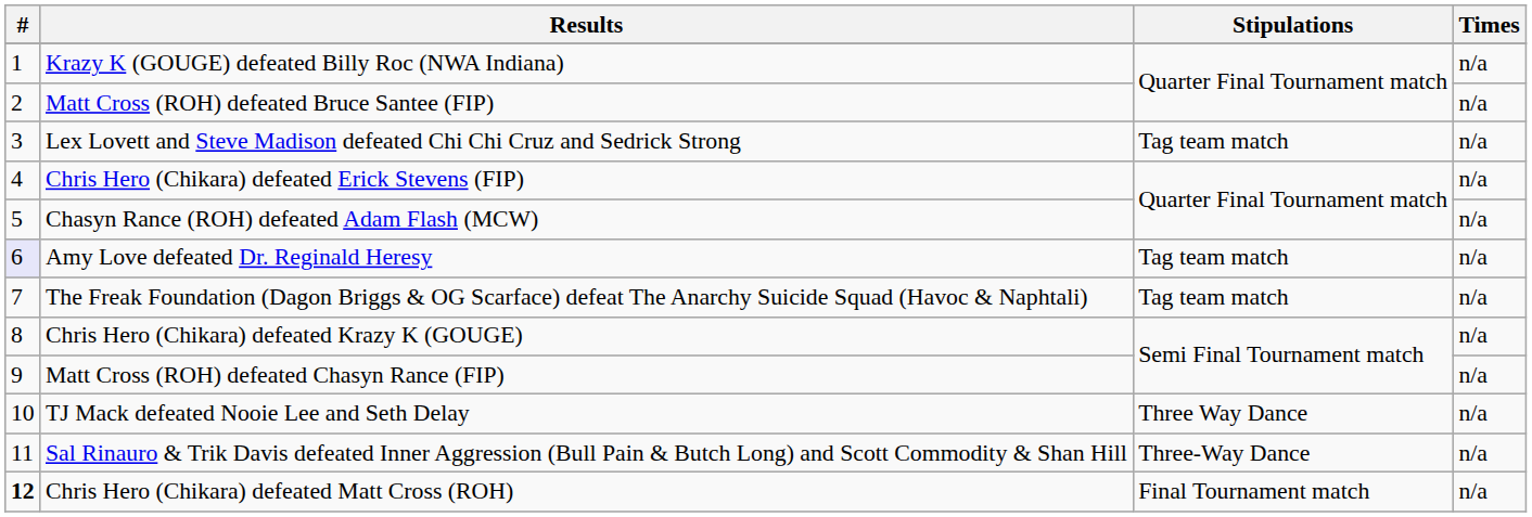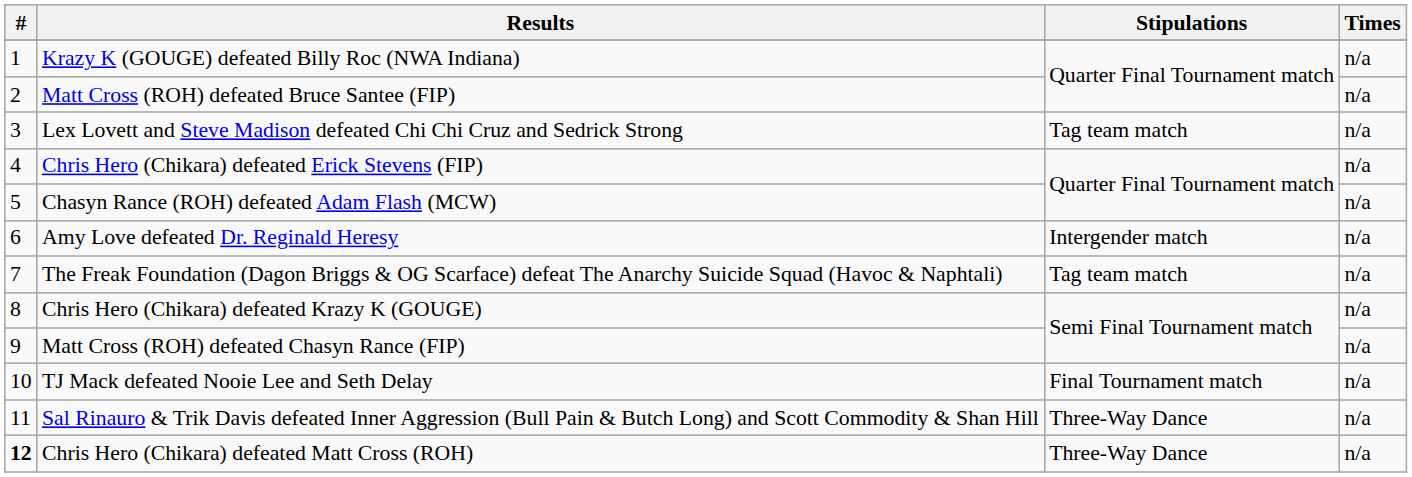 <table style="font-size: 85%" class="wikitable sortable">
 <tr>
 <th><strong>#</strong></th>
 <th><strong>Results</strong></th>
 <th><strong>Stipulations</strong></th>
 <th><strong>Times</strong></th>
 </tr>
 <tr>
 </tr>
 <tr>
 <td>1</td>
 <td><a href='#'>Krazy K</a> (GOUGE) defeated Billy Roc (NWA Indiana)</td>
 <td rowspan="2">Quarter Final Tournament match</td>
 <td>n/a</td>
 </tr>
 <tr>
 <td>2</td>
 <td><a href='#'>Matt Cross</a> (ROH) defeated Bruce Santee (FIP)</td>
 <td>n/a</td>
 </tr>
 <tr>
 <td>3</td>
 <td>Lex Lovett and <a href='#'>Steve Madison</a> defeated Chi Chi Cruz and Sedrick Strong</td>
 <td>Tag team match</td>
 <td>n/a</td>
 </tr>
 <tr>
 <td>4</td>
 <td><a href='#'>Chris Hero</a> (Chikara) defeated <a href='#'>Erick Stevens</a> (FIP)</td>
 <td rowspan="2">Quarter Final Tournament match</td>
 <td>n/a</td>
 </tr>
 <tr>
 <td>5</td>
 <td>Chasyn Rance (ROH) defeated <a href='#'>Adam Flash</a> (MCW)</td>
 <td>n/a</td>
 </tr>
 <tr>
-<td style="background: lavender;">6</td>
+<td>6</td>
 <td>Amy Love defeated <a href='#'>Dr. Reginald Heresy</a></td>
-<td>Tag team match</td>
+<td>Intergender match</td>
 <td>n/a</td>
 </tr>
 <tr>
 <td>7</td>
 <td>The Freak Foundation (Dagon Briggs & OG Scarface) defeat The Anarchy Suicide Squad (Havoc & Naphtali)</td>
 <td>Tag team match</td>
 <td>n/a</td>
 </tr>
 <tr>
 <td>8</td>
 <td>Chris Hero (Chikara) defeated Krazy K (GOUGE)</td>
 <td rowspan="2">Semi Final Tournament match</td>
 <td>n/a</td>
 </tr>
 <tr>
 <td>9</td>
 <td>Matt Cross (ROH) defeated Chasyn Rance (FIP)</td>
 <td>n/a</td>
 </tr>
 <tr>
 <td>10</td>
 <td>TJ Mack defeated Nooie Lee and Seth Delay</td>
-<td>Three Way Dance</td>
+<td>Final Tournament match</td>
 <td>n/a</td>
 </tr>
 <tr>
 <td>11</td>
 <td><a href='#'>Sal Rinauro</a> & Trik Davis defeated Inner Aggression (Bull Pain & Butch Long) and Scott Commodity & Shan Hill</td>
 <td>Three-Way Dance</td>
 <td>n/a</td>
 </tr>
 <tr>
 <td><strong>12</strong></td>
 <td>Chris Hero (Chikara) defeated Matt Cross (ROH)</td>
-<td>Final Tournament match</td>
+<td>Three-Way Dance</td>
 <td>n/a</td>
 </tr>
 </table>
